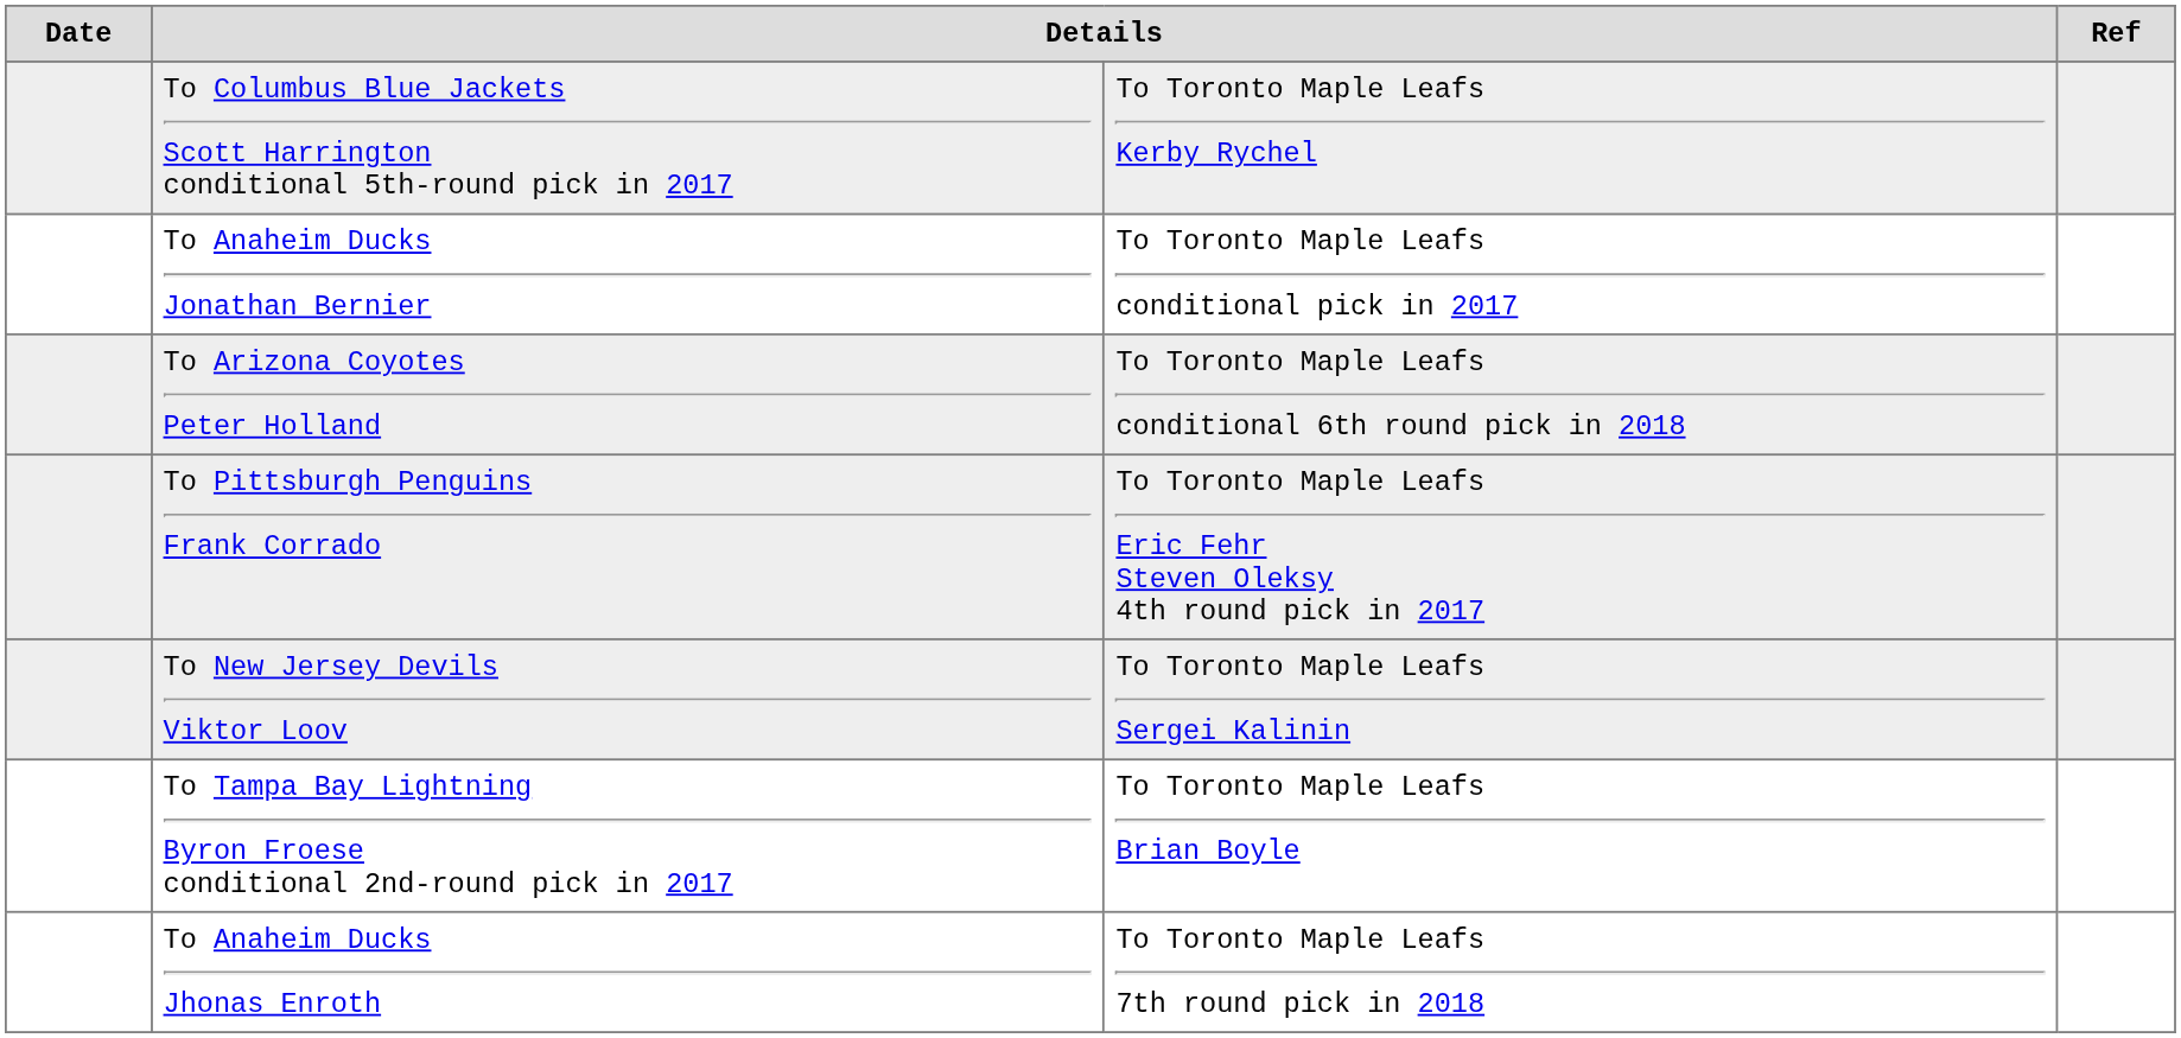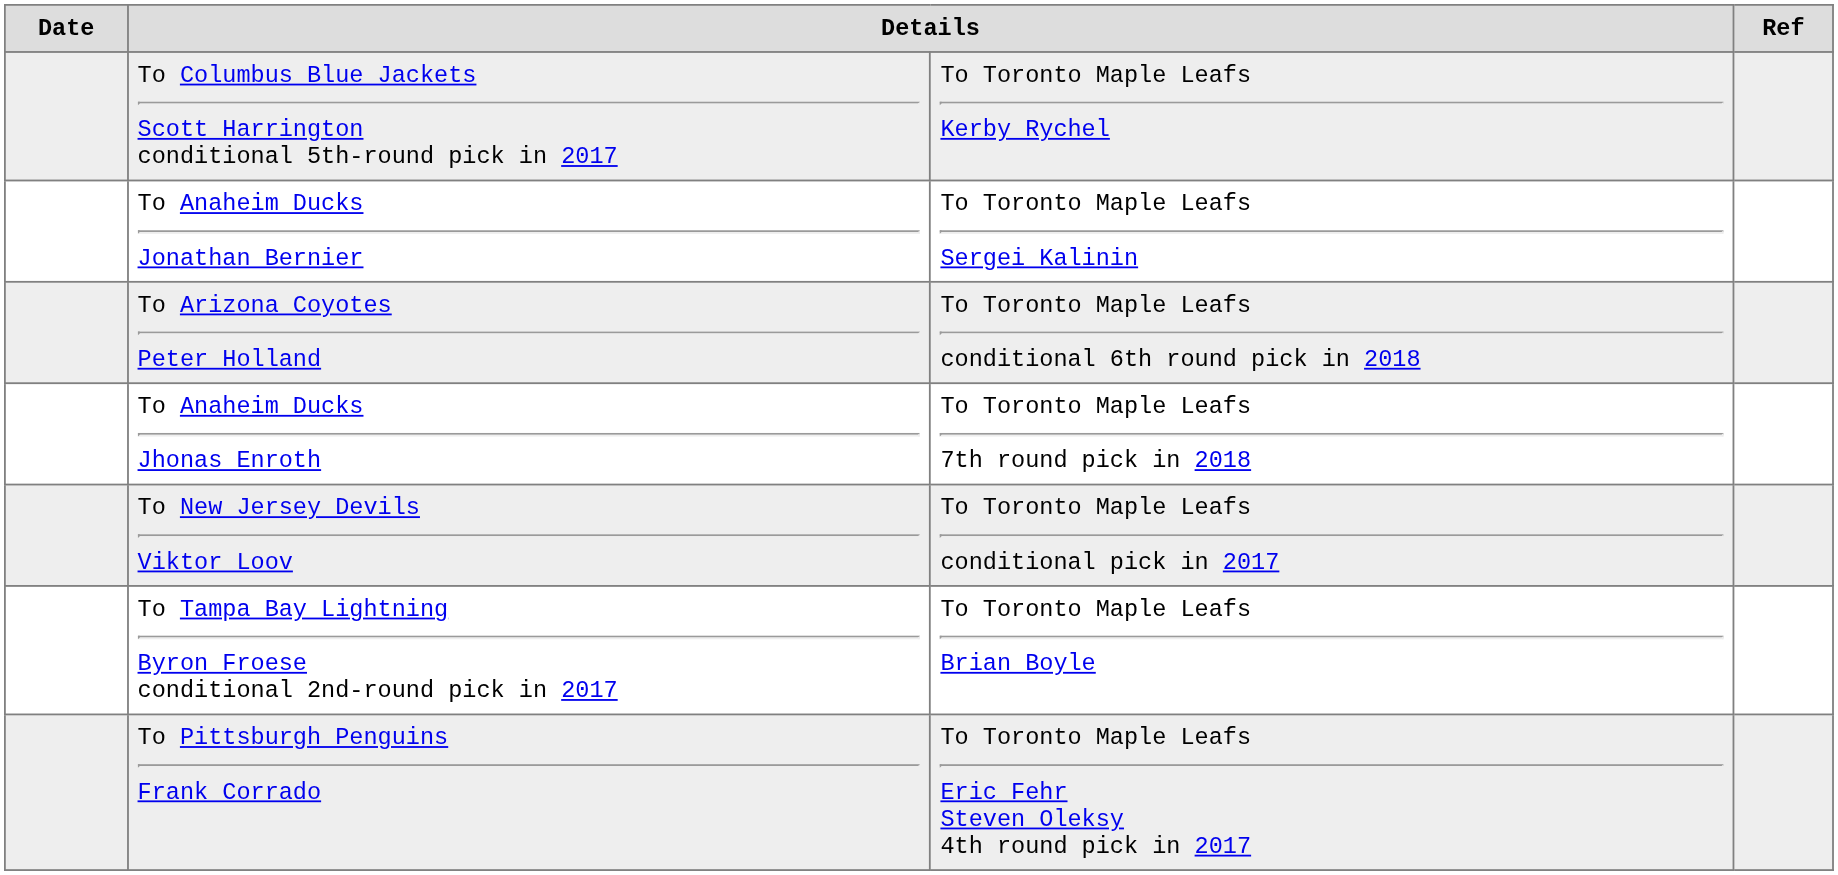 <table border="1"  cellpadding="5" style="border-collapse:collapse; width:80%;">
 <tr style="background:#ddd;">
 <th>Date</th>
 <th colspan="2">Details</th>
 <th><strong>Ref</strong></th>
 </tr>
 <tr bgcolor="eeeeee">
 <td></td>
 <td valign="top">To <a href='#'>Columbus Blue Jackets</a><hr><a href='#'>Scott Harrington</a><br>conditional 5th-round pick in <a href='#'>2017</a></td>
 <td valign="top">To Toronto Maple Leafs<hr><a href='#'>Kerby Rychel</a></td>
 <td></td>
 </tr>
 <tr>
 <td></td>
 <td valign="top">To <a href='#'>Anaheim Ducks</a><hr><a href='#'>Jonathan Bernier</a></td>
-<td valign="top">To Toronto Maple Leafs<hr>conditional pick in <a href='#'>2017</a></td>
+<td valign="top">To Toronto Maple Leafs<hr><a href='#'>Sergei Kalinin</a></td>
 <td></td>
 </tr>
 <tr bgcolor="eeeeee">
 <td></td>
 <td valign="top">To <a href='#'>Arizona Coyotes</a><hr><a href='#'>Peter Holland</a></td>
 <td valign="top">To Toronto Maple Leafs<hr>conditional 6th round pick in <a href='#'>2018</a></td>
 <td></td>
 </tr>
-<tr bgcolor="eeeeee">
+<tr>
 <td></td>
-<td valign="top">To <a href='#'>Pittsburgh Penguins</a><hr><a href='#'>Frank Corrado</a></td>
-<td valign="top">To Toronto Maple Leafs<hr><a href='#'>Eric Fehr</a><br><a href='#'>Steven Oleksy</a><br>4th round pick in <a href='#'>2017</a></td>
+<td valign="top">To <a href='#'>Anaheim Ducks</a><hr><a href='#'>Jhonas Enroth</a></td>
+<td valign="top">To Toronto Maple Leafs<hr>7th round pick in <a href='#'>2018</a></td>
 <td></td>
 </tr>
 <tr bgcolor="eeeeee">
 <td></td>
 <td valign="top">To <a href='#'>New Jersey Devils</a><hr><a href='#'>Viktor Loov</a></td>
-<td valign="top">To Toronto Maple Leafs<hr><a href='#'>Sergei Kalinin</a></td>
+<td valign="top">To Toronto Maple Leafs<hr>conditional pick in <a href='#'>2017</a></td>
 <td></td>
 </tr>
 <tr>
 <td></td>
 <td valign="top">To <a href='#'>Tampa Bay Lightning</a><hr><a href='#'>Byron Froese</a><br>conditional 2nd-round pick in <a href='#'>2017</a></td>
 <td valign="top">To Toronto Maple Leafs<hr><a href='#'>Brian Boyle</a></td>
 <td></td>
 </tr>
-<tr>
+<tr bgcolor="eeeeee">
 <td></td>
-<td valign="top">To <a href='#'>Anaheim Ducks</a><hr><a href='#'>Jhonas Enroth</a></td>
-<td valign="top">To Toronto Maple Leafs<hr>7th round pick in <a href='#'>2018</a></td>
+<td valign="top">To <a href='#'>Pittsburgh Penguins</a><hr><a href='#'>Frank Corrado</a></td>
+<td valign="top">To Toronto Maple Leafs<hr><a href='#'>Eric Fehr</a><br><a href='#'>Steven Oleksy</a><br>4th round pick in <a href='#'>2017</a></td>
 <td></td>
 </tr>
 </table>
